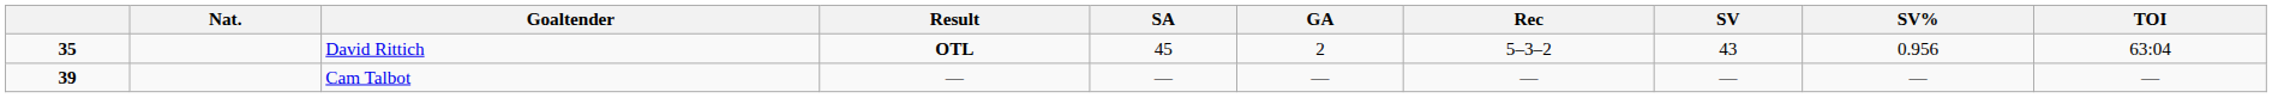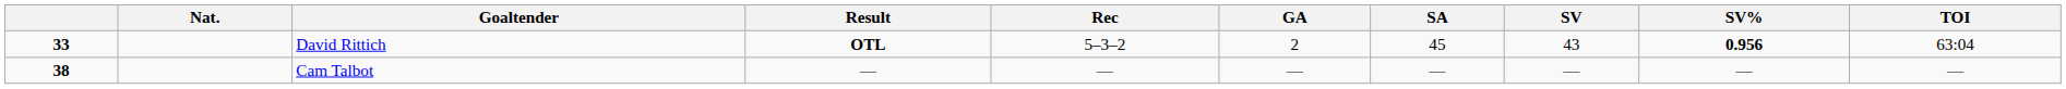 <table width="100%" class="wikitable" style="text-align:center">
 <tr>
 <th align=center></th>
 <th>Nat.</th>
 <th>Goaltender</th>
 <th>Result</th>
+<th>Rec</th>
+<th>GA</th>
 <th>SA</th>
-<th>GA</th>
-<th>Rec</th>
 <th>SV</th>
 <th>SV%</th>
 <th>TOI</th>
 </tr>
 <tr>
-<td><strong>35</strong></td>
+<td><strong>33</strong></td>
 <td align=center></td>
 <td align=left><a href='#'>David Rittich</a></td>
 <td><strong>OTL</strong></td>
+<td>5–3–2</td>
+<td>2</td>
 <td>45</td>
-<td>2</td>
-<td>5–3–2</td>
 <td>43</td>
-<td>0.956</td>
+<td><strong>0.956</strong></td>
 <td>63:04</td>
 </tr>
 <tr>
-<td><strong>39</strong></td>
+<td><strong>38</strong></td>
 <td align=center></td>
 <td align=left><a href='#'>Cam Talbot</a></td>
 <td>—</td>
 <td>—</td>
 <td>—</td>
 <td>—</td>
 <td>—</td>
 <td>—</td>
 <td>—</td>
 </tr>
 </table>
